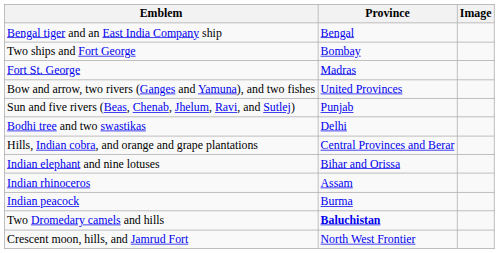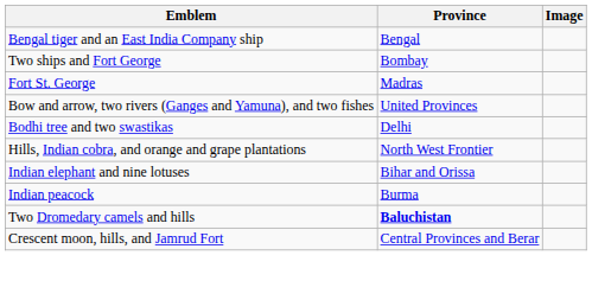 <table class="wikitable sortable">
 <tr>
 <th>Emblem</th>
 <th>Province</th>
 <th>Image</th>
 </tr>
 <tr>
 <td><a href='#'>Bengal tiger</a> and an <a href='#'>East India Company</a> ship</td>
 <td><a href='#'>Bengal</a></td>
 <td></td>
 </tr>
 <tr>
 <td>Two ships and <a href='#'>Fort George</a></td>
 <td><a href='#'>Bombay</a></td>
 <td></td>
 </tr>
 <tr>
 <td><a href='#'>Fort St. George</a></td>
 <td><a href='#'>Madras</a></td>
 <td></td>
 </tr>
 <tr>
 <td>Bow and arrow, two rivers (<a href='#'>Ganges</a> and <a href='#'>Yamuna</a>), and two fishes</td>
 <td><a href='#'>United Provinces</a></td>
 <td></td>
 </tr>
 <tr>
-<td>Sun and five rivers (<a href='#'>Beas</a>, <a href='#'>Chenab</a>, <a href='#'>Jhelum</a>, <a href='#'>Ravi</a>, and <a href='#'>Sutlej</a>)</td>
-<td><a href='#'>Punjab</a></td>
-<td></td>
-</tr>
-<tr>
 <td><a href='#'>Bodhi tree</a> and two <a href='#'>swastikas</a></td>
 <td><a href='#'>Delhi</a></td>
 <td></td>
 </tr>
 <tr>
 <td>Hills, <a href='#'>Indian cobra</a>, and orange and grape plantations</td>
-<td><a href='#'>Central Provinces and Berar</a></td>
+<td><a href='#'>North West Frontier</a></td>
 <td></td>
 </tr>
 <tr>
 <td><a href='#'>Indian elephant</a> and nine lotuses</td>
 <td><a href='#'>Bihar and Orissa</a></td>
-<td></td>
-</tr>
-<tr>
-<td><a href='#'>Indian rhinoceros</a></td>
-<td><a href='#'>Assam</a></td>
 <td></td>
 </tr>
 <tr>
 <td><a href='#'>Indian peacock</a></td>
 <td><a href='#'>Burma</a></td>
 <td></td>
 </tr>
 <tr>
 <td>Two <a href='#'>Dromedary camels</a> and hills</td>
 <td><strong><a href='#'>Baluchistan</a></strong></td>
 <td></td>
 </tr>
 <tr>
 <td>Crescent moon, hills, and <a href='#'>Jamrud Fort</a></td>
-<td><a href='#'>North West Frontier</a></td>
+<td><a href='#'>Central Provinces and Berar</a></td>
 <td></td>
 </tr>
 </table>
